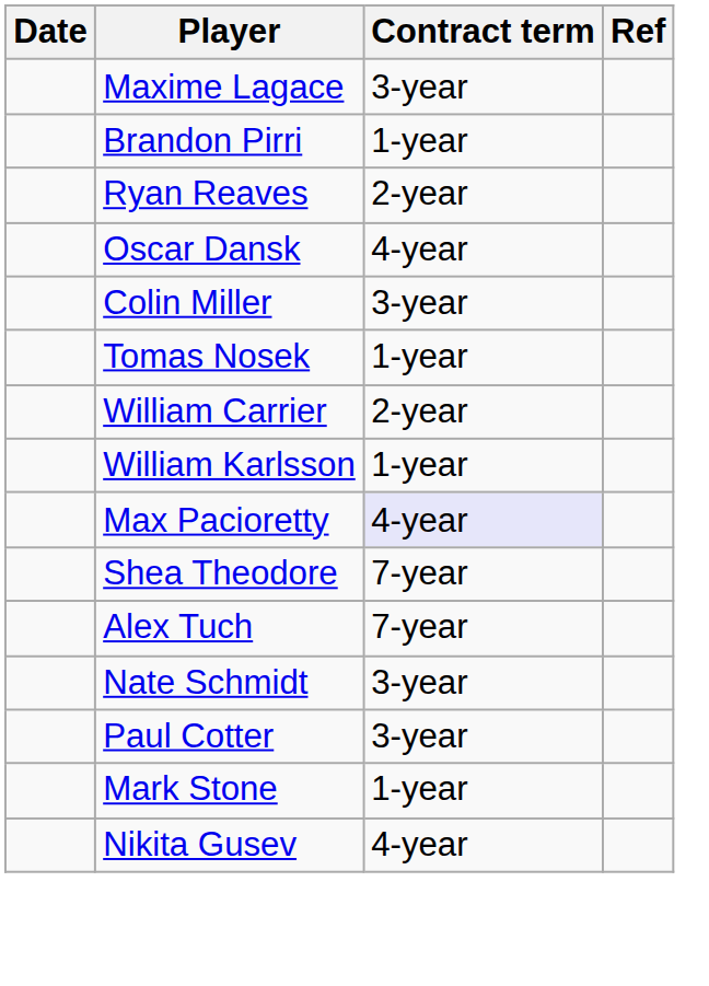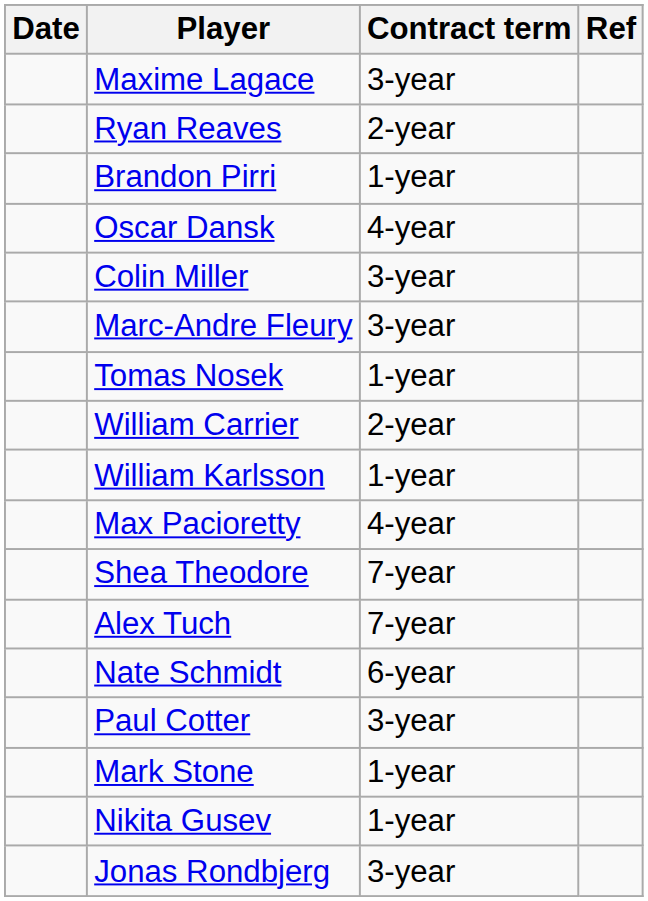 <table class="wikitable">
 <tr>
 <th>Date</th>
 <th>Player</th>
 <th>Contract term</th>
 <th>Ref</th>
 </tr>
 <tr>
 <td></td>
 <td><a href='#'>Maxime Lagace</a></td>
 <td>3-year</td>
 <td></td>
 </tr>
 <tr>
 <td></td>
-<td><a href='#'>Brandon Pirri</a></td>
-<td>1-year</td>
+<td><a href='#'>Ryan Reaves</a></td>
+<td>2-year</td>
 <td></td>
 </tr>
 <tr>
 <td></td>
-<td><a href='#'>Ryan Reaves</a></td>
-<td>2-year</td>
+<td><a href='#'>Brandon Pirri</a></td>
+<td>1-year</td>
 <td></td>
 </tr>
 <tr>
 <td></td>
 <td><a href='#'>Oscar Dansk</a></td>
 <td>4-year</td>
 <td></td>
 </tr>
 <tr>
 <td></td>
 <td><a href='#'>Colin Miller</a></td>
+<td>3-year</td>
+<td></td>
+</tr>
+<tr>
+<td></td>
+<td><a href='#'>Marc-Andre Fleury</a></td>
 <td>3-year</td>
 <td></td>
 </tr>
 <tr>
 <td></td>
 <td><a href='#'>Tomas Nosek</a></td>
 <td>1-year</td>
 <td></td>
 </tr>
 <tr>
 <td></td>
 <td><a href='#'>William Carrier</a></td>
 <td>2-year</td>
 <td></td>
 </tr>
 <tr>
 <td></td>
 <td><a href='#'>William Karlsson</a></td>
 <td>1-year</td>
 <td></td>
 </tr>
 <tr>
 <td></td>
 <td><a href='#'>Max Pacioretty</a></td>
-<td style="background: lavender;">4-year</td>
+<td>4-year</td>
 <td></td>
 </tr>
 <tr>
 <td></td>
 <td><a href='#'>Shea Theodore</a></td>
 <td>7-year</td>
 <td></td>
 </tr>
 <tr>
 <td></td>
 <td><a href='#'>Alex Tuch</a></td>
 <td>7-year</td>
 <td></td>
 </tr>
 <tr>
 <td></td>
 <td><a href='#'>Nate Schmidt</a></td>
-<td>3-year</td>
+<td>6-year</td>
 <td></td>
 </tr>
 <tr>
 <td></td>
 <td><a href='#'>Paul Cotter</a></td>
 <td>3-year</td>
 <td></td>
 </tr>
 <tr>
 <td></td>
 <td><a href='#'>Mark Stone</a></td>
 <td>1-year</td>
 <td></td>
 </tr>
 <tr>
 <td></td>
 <td><a href='#'>Nikita Gusev</a></td>
-<td>4-year</td>
+<td>1-year</td>
+<td></td>
+</tr>
+<tr>
+<td></td>
+<td><a href='#'>Jonas Rondbjerg</a></td>
+<td>3-year</td>
 <td></td>
 </tr>
 </table>
